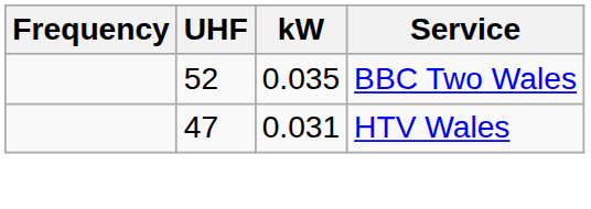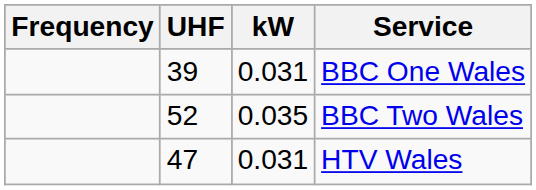 <table class="wikitable sortable">
 <tr>
 <th>Frequency</th>
 <th>UHF</th>
 <th>kW</th>
 <th>Service</th>
+</tr>
+<tr>
+<td></td>
+<td>39</td>
+<td>0.031</td>
+<td><a href='#'>BBC One Wales</a></td>
 </tr>
 <tr>
 <td></td>
 <td>52</td>
 <td>0.035</td>
 <td><a href='#'>BBC Two Wales</a></td>
 </tr>
 <tr>
 <td></td>
 <td>47</td>
 <td>0.031</td>
 <td><a href='#'>HTV Wales</a></td>
 </tr>
 </table>
